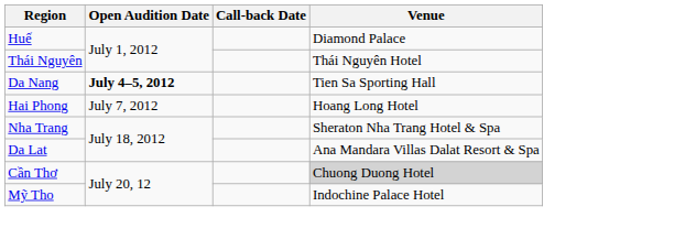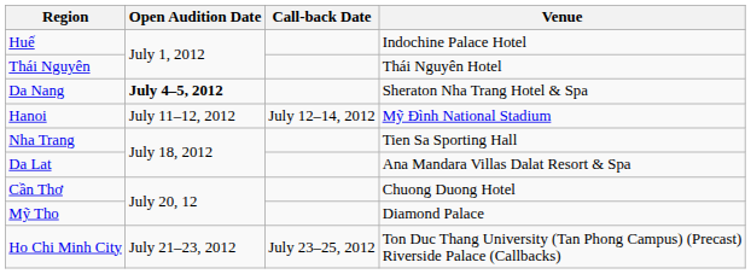 <table class="wikitable">
 <tr>
 <th>Region</th>
 <th>Open Audition Date</th>
 <th>Call-back Date</th>
 <th>Venue</th>
 </tr>
 <tr>
 <td><a href='#'>Huế</a></td>
 <td rowspan="2">July 1, 2012</td>
 <td></td>
-<td>Diamond Palace</td>
+<td>Indochine Palace Hotel</td>
 </tr>
 <tr>
 <td><a href='#'>Thái Nguyên</a></td>
 <td></td>
 <td>Thái Nguyên Hotel</td>
 </tr>
 <tr>
 <td><a href='#'>Da Nang</a></td>
 <td><strong>July 4–5, 2012</strong></td>
 <td></td>
-<td>Tien Sa Sporting Hall</td>
+<td>Sheraton Nha Trang Hotel & Spa</td>
 </tr>
 <tr>
-<td><a href='#'>Hai Phong</a></td>
-<td>July 7, 2012</td>
-<td></td>
-<td>Hoang Long Hotel</td>
+<td><a href='#'>Hanoi</a></td>
+<td>July 11–12, 2012</td>
+<td align="center">July 12–14, 2012</td>
+<td><a href='#'>Mỹ Đình National Stadium</a></td>
 </tr>
 <tr>
 <td><a href='#'>Nha Trang</a></td>
 <td rowspan="2">July 18, 2012</td>
 <td></td>
-<td>Sheraton Nha Trang Hotel & Spa</td>
+<td>Tien Sa Sporting Hall</td>
 </tr>
 <tr>
 <td><a href='#'>Da Lat</a></td>
 <td></td>
 <td>Ana Mandara Villas Dalat Resort & Spa</td>
 </tr>
 <tr>
 <td><a href='#'>Cần Thơ</a></td>
 <td rowspan="2">July 20, 12</td>
 <td></td>
-<td style="background: lightgrey;">Chuong Duong Hotel</td>
+<td>Chuong Duong Hotel</td>
 </tr>
 <tr>
 <td><a href='#'>Mỹ Tho</a></td>
 <td></td>
-<td>Indochine Palace Hotel</td>
+<td>Diamond Palace</td>
+</tr>
+<tr>
+<td><a href='#'>Ho Chi Minh City</a></td>
+<td>July 21–23, 2012</td>
+<td align="center">July 23–25, 2012</td>
+<td>Ton Duc Thang University (Tan Phong Campus) (Precast) <br> Riverside Palace (Callbacks)</td>
 </tr>
 </table>
